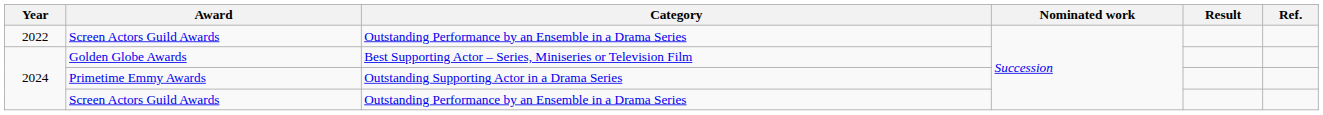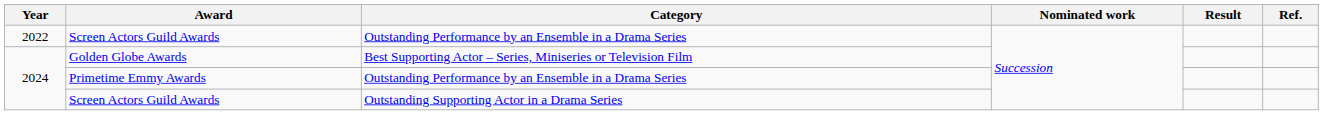 <table class="wikitable unsortable" width="100%">
 <tr>
 <th>Year</th>
 <th>Award</th>
 <th>Category</th>
 <th>Nominated work</th>
 <th class=unsortable>Result</th>
 <th>Ref.</th>
 </tr>
 <tr>
 <td align="center">2022</td>
 <td><a href='#'>Screen Actors Guild Awards</a></td>
 <td><a href='#'>Outstanding Performance by an Ensemble in a Drama Series</a></td>
 <td rowspan="4"><em><a href='#'>Succession</a></em></td>
 <td></td>
 <td align="center"></td>
 </tr>
 <tr>
 <td rowspan="3" align="center">2024</td>
 <td><a href='#'>Golden Globe Awards</a></td>
 <td><a href='#'>Best Supporting Actor – Series, Miniseries or Television Film</a></td>
 <td></td>
 <td align="center"></td>
 </tr>
 <tr>
 <td><a href='#'>Primetime Emmy Awards</a></td>
-<td><a href='#'>Outstanding Supporting Actor in a Drama Series</a></td>
+<td><a href='#'>Outstanding Performance by an Ensemble in a Drama Series</a></td>
 <td></td>
 <td align="center"></td>
 </tr>
 <tr>
 <td><a href='#'>Screen Actors Guild Awards</a></td>
-<td><a href='#'>Outstanding Performance by an Ensemble in a Drama Series</a></td>
+<td><a href='#'>Outstanding Supporting Actor in a Drama Series</a></td>
 <td></td>
 <td align="center"></td>
 </tr>
 </table>
